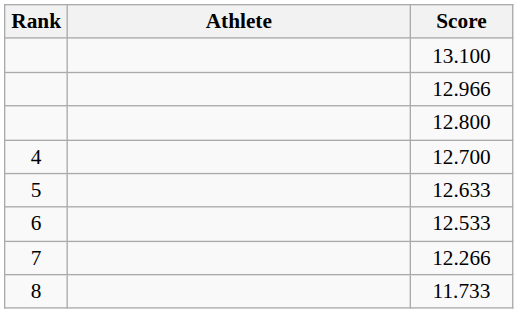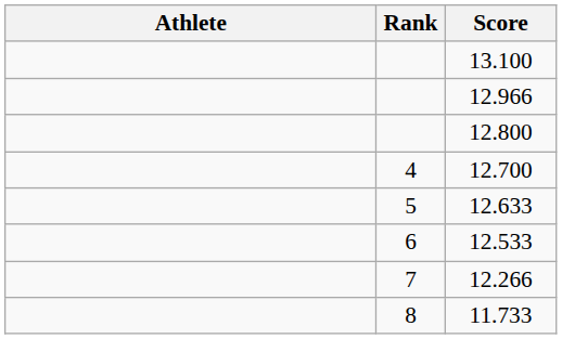 <table class=wikitable style="text-align:center">
 <tr>
+<th width=250>Athlete</th>
 <th width=40>Rank</th>
-<th width=250>Athlete</th>
 <th width=70>Score</th>
 </tr>
 <tr>
+<td align=left></td>
 <td></td>
-<td align=left></td>
 <td>13.100</td>
 </tr>
 <tr>
+<td align=left></td>
 <td></td>
-<td align=left></td>
 <td>12.966</td>
 </tr>
 <tr>
+<td align=left></td>
 <td></td>
-<td align=left></td>
 <td>12.800</td>
 </tr>
 <tr>
+<td align=left></td>
 <td>4</td>
-<td align=left></td>
 <td>12.700</td>
 </tr>
 <tr>
+<td align=left></td>
 <td>5</td>
-<td align=left></td>
 <td>12.633</td>
 </tr>
 <tr>
+<td align=left></td>
 <td>6</td>
-<td align=left></td>
 <td>12.533</td>
 </tr>
 <tr>
+<td align=left></td>
 <td>7</td>
-<td align=left></td>
 <td>12.266</td>
 </tr>
 <tr>
+<td align=left></td>
 <td>8</td>
-<td align=left></td>
 <td>11.733</td>
 </tr>
 </table>
